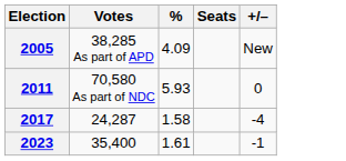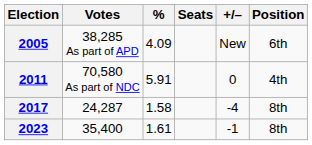 <table class=wikitable style=text-align:center>
 <tr>
 <th><strong>Election</strong></th>
 <th><strong>Votes</strong></th>
 <th><strong>%</strong></th>
 <th><strong>Seats</strong></th>
 <th><strong>+/–</strong></th>
+<th><strong>Position</strong></th>
 </tr>
 <tr>
 <th><a href='#'>2005</a></th>
 <td>38,285<br><small>As part of <a href='#'>APD</a></small></td>
 <td>4.09</td>
 <td></td>
 <td>New</td>
+<td> 6th</td>
 </tr>
 <tr>
 <th><a href='#'>2011</a></th>
 <td>70,580<br><small>As part of <a href='#'>NDC</a></small></td>
-<td>5.93</td>
+<td>5.91</td>
 <td></td>
 <td>0</td>
+<td> 4th</td>
 </tr>
 <tr>
 <th><a href='#'>2017</a></th>
 <td>24,287</td>
 <td>1.58</td>
 <td></td>
 <td>-4</td>
+<td> 8th</td>
 </tr>
 <tr>
 <th><a href='#'>2023</a></th>
 <td>35,400</td>
 <td>1.61</td>
 <td></td>
 <td>-1</td>
+<td> 8th</td>
 </tr>
 </table>
